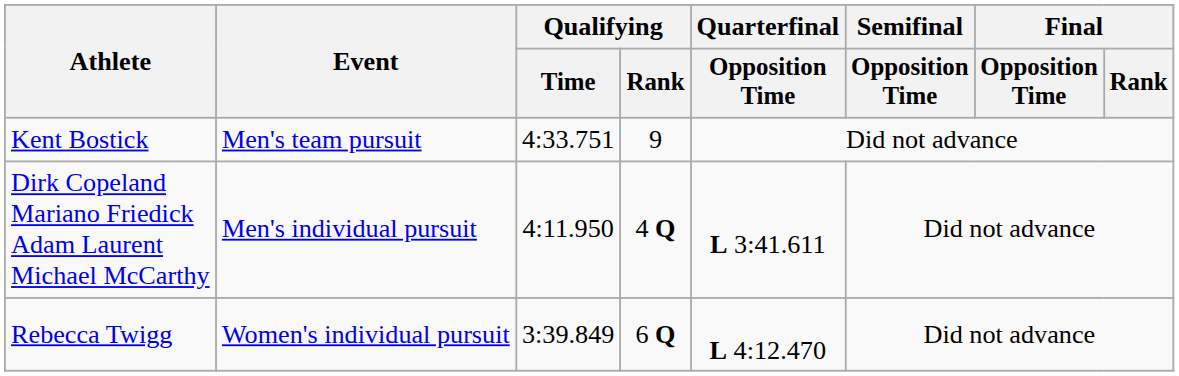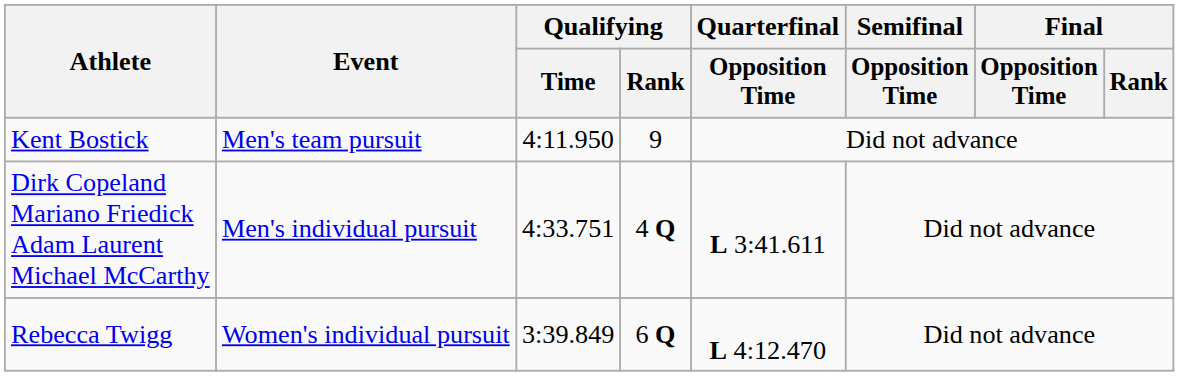 <table class=wikitable style=font-size:90%;text-align:center>
 <tr>
 <th rowspan=2>Athlete</th>
 <th rowspan=2>Event</th>
 <th colspan=2>Qualifying</th>
 <th>Quarterfinal</th>
 <th>Semifinal</th>
 <th colspan=2>Final</th>
 </tr>
 <tr style=font-size:95%>
 <th>Time</th>
 <th>Rank</th>
 <th>Opposition<br>Time</th>
 <th>Opposition<br>Time</th>
 <th>Opposition<br>Time</th>
 <th>Rank</th>
 </tr>
 <tr>
 <td align=left><a href='#'>Kent Bostick</a></td>
 <td align=left><a href='#'>Men's team pursuit</a></td>
-<td>4:33.751</td>
+<td>4:11.950</td>
 <td>9</td>
 <td colspan=4>Did not advance</td>
 </tr>
 <tr>
 <td align=left><a href='#'>Dirk Copeland</a><br><a href='#'>Mariano Friedick</a><br><a href='#'>Adam Laurent</a><br><a href='#'>Michael McCarthy</a></td>
 <td align=left><a href='#'>Men's individual pursuit</a></td>
-<td>4:11.950</td>
+<td>4:33.751</td>
 <td>4 <strong>Q</strong></td>
 <td><br><strong>L</strong> 3:41.611</td>
 <td colspan=3>Did not advance</td>
 </tr>
 <tr>
 <td align=left><a href='#'>Rebecca Twigg</a></td>
 <td align=left><a href='#'>Women's individual pursuit</a></td>
 <td>3:39.849</td>
 <td>6 <strong>Q</strong></td>
 <td><br><strong>L</strong> 4:12.470</td>
 <td colspan=3>Did not advance</td>
 </tr>
 </table>
